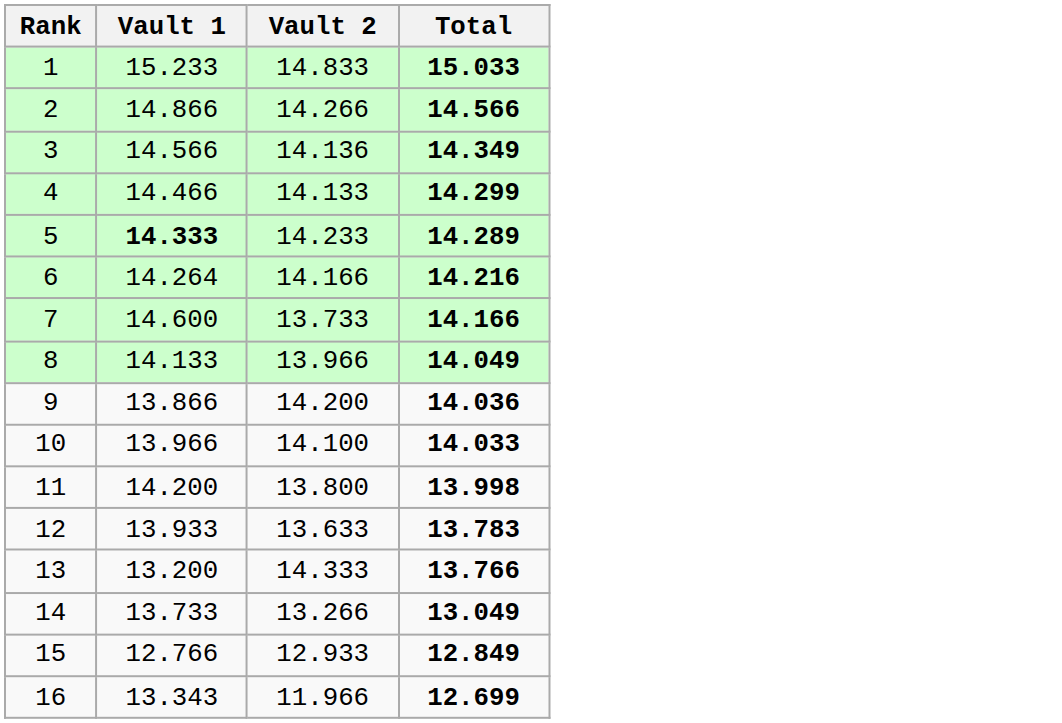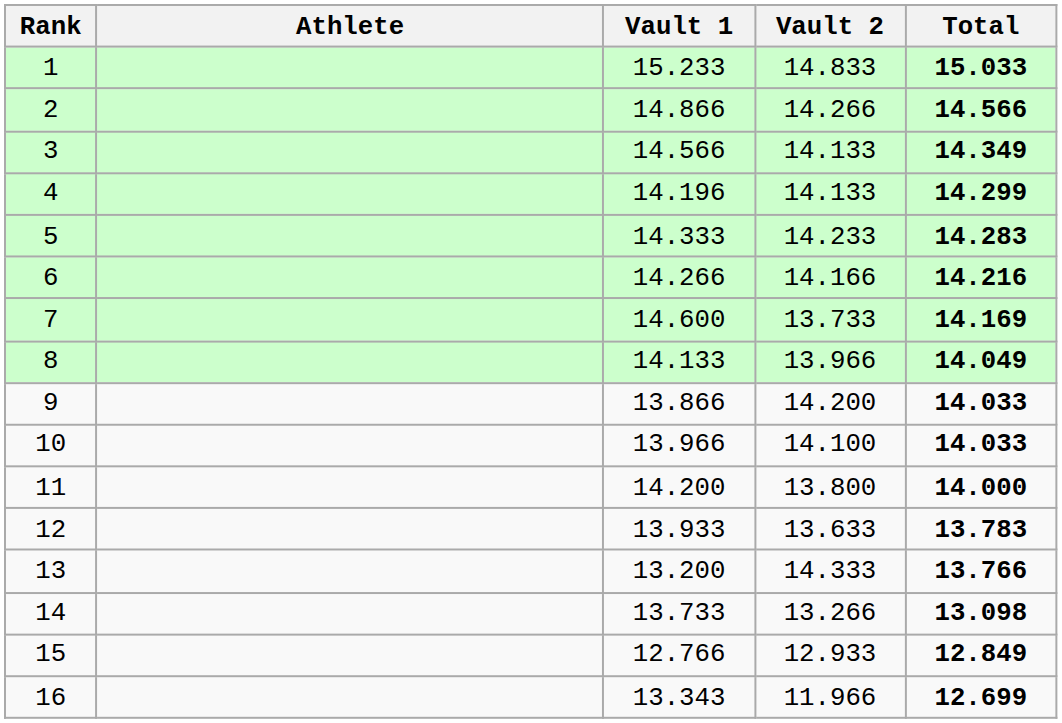 <table class=wikitable style="text-align:center">
 <tr>
 <th width=40>Rank</th>
+<th width=250>Athlete</th>
 <th width=70>Vault 1</th>
 <th width=70>Vault 2</th>
 <th width=70>Total</th>
 </tr>
 <tr bgcolor="ccffcc">
 <td>1</td>
+<td align=left></td>
 <td>15.233</td>
 <td>14.833</td>
 <td><strong>15.033</strong></td>
 </tr>
 <tr bgcolor="ccffcc">
 <td>2</td>
+<td align=left></td>
 <td>14.866</td>
 <td>14.266</td>
 <td><strong>14.566</strong></td>
 </tr>
 <tr bgcolor="ccffcc">
 <td>3</td>
+<td align=left></td>
 <td>14.566</td>
-<td>14.136</td>
+<td>14.133</td>
 <td><strong>14.349</strong></td>
 </tr>
 <tr bgcolor="ccffcc">
 <td>4</td>
-<td>14.466</td>
+<td align=left></td>
+<td>14.196</td>
 <td>14.133</td>
 <td><strong>14.299</strong></td>
 </tr>
 <tr bgcolor="ccffcc">
 <td>5</td>
-<td><strong>14.333</strong></td>
+<td align=left></td>
+<td>14.333</td>
 <td>14.233</td>
-<td><strong>14.289</strong></td>
+<td><strong>14.283</strong></td>
 </tr>
 <tr bgcolor="ccffcc">
 <td>6</td>
-<td>14.264</td>
+<td align=left></td>
+<td>14.266</td>
 <td>14.166</td>
 <td><strong>14.216</strong></td>
 </tr>
 <tr bgcolor="ccffcc">
 <td>7</td>
+<td align=left></td>
 <td>14.600</td>
 <td>13.733</td>
-<td><strong>14.166</strong></td>
+<td><strong>14.169</strong></td>
 </tr>
 <tr bgcolor="ccffcc">
 <td>8</td>
+<td align=left></td>
 <td>14.133</td>
 <td>13.966</td>
 <td><strong>14.049</strong></td>
 </tr>
 <tr>
 <td>9</td>
+<td align=left></td>
 <td>13.866</td>
 <td>14.200</td>
-<td><strong>14.036</strong></td>
+<td><strong>14.033</strong></td>
 </tr>
 <tr>
 <td>10</td>
+<td align=left></td>
 <td>13.966</td>
 <td>14.100</td>
 <td><strong>14.033</strong></td>
 </tr>
 <tr>
 <td>11</td>
+<td align=left></td>
 <td>14.200</td>
 <td>13.800</td>
-<td><strong>13.998</strong></td>
+<td><strong>14.000</strong></td>
 </tr>
 <tr>
 <td>12</td>
+<td align=left></td>
 <td>13.933</td>
 <td>13.633</td>
 <td><strong>13.783</strong></td>
 </tr>
 <tr>
 <td>13</td>
+<td align=left></td>
 <td>13.200</td>
 <td>14.333</td>
 <td><strong>13.766</strong></td>
 </tr>
 <tr>
 <td>14</td>
+<td align=left></td>
 <td>13.733</td>
 <td>13.266</td>
-<td><strong>13.049</strong></td>
+<td><strong>13.098</strong></td>
 </tr>
 <tr>
 <td>15</td>
+<td align=left></td>
 <td>12.766</td>
 <td>12.933</td>
 <td><strong>12.849</strong></td>
 </tr>
 <tr>
 <td>16</td>
+<td align=left></td>
 <td>13.343</td>
 <td>11.966</td>
 <td><strong>12.699</strong></td>
 </tr>
 </table>
